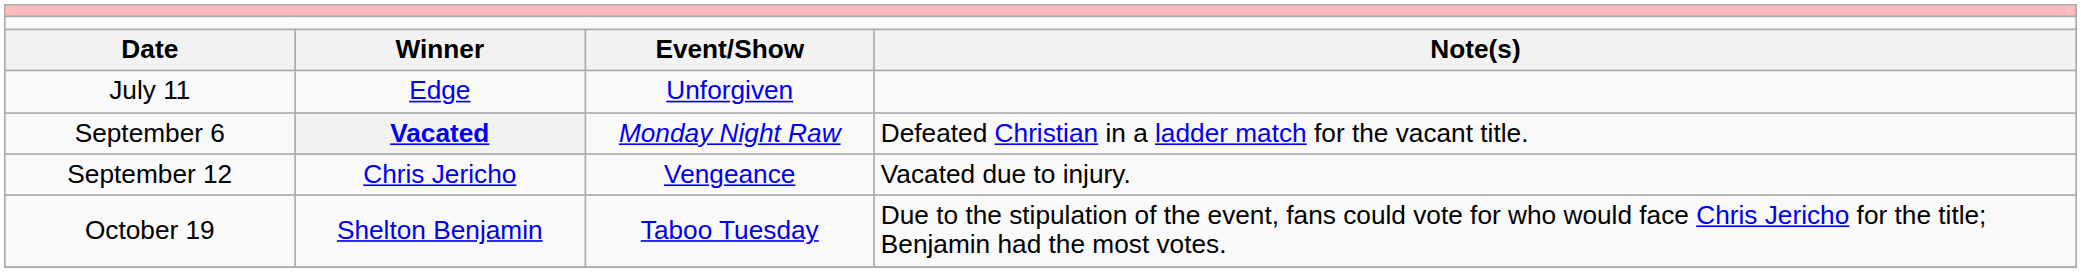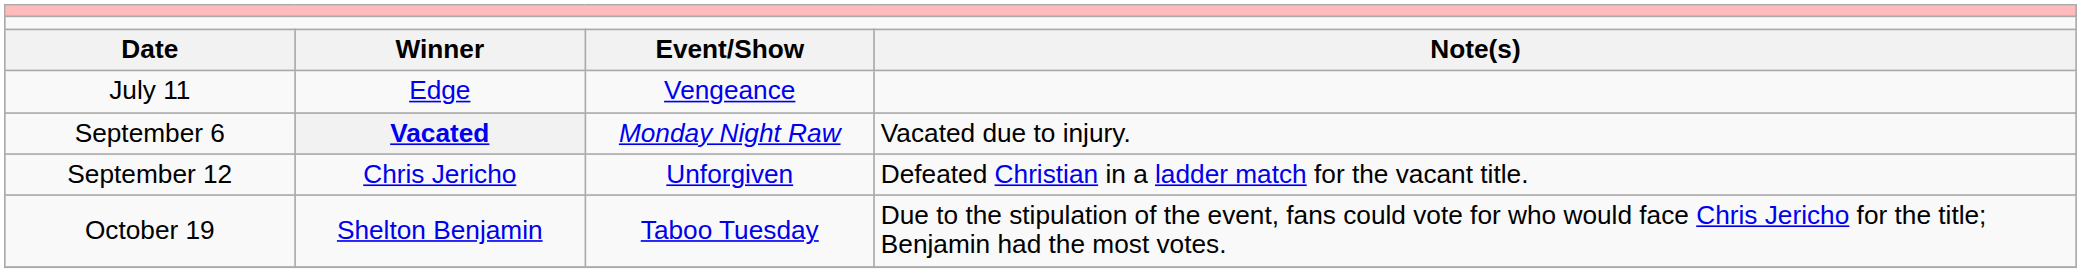 <table class="wikitable" style="text-align:center; width:100%;">
 <tr style="background:#FBB;">
 <td colspan="5"></td>
 </tr>
 <tr>
 <td colspan="5"><strong></strong></td>
 </tr>
 <tr>
 <th width=14%>Date</th>
 <th width=14%>Winner</th>
 <th width=14%>Event/Show</th>
 <th width=58%>Note(s)</th>
 </tr>
 <tr>
 <td>July 11</td>
 <td><a href='#'>Edge</a></td>
-<td><a href='#'>Unforgiven</a></td>
+<td><a href='#'>Vengeance</a></td>
 <td></td>
 </tr>
 <tr>
 <td>September 6</td>
 <th><a href='#'>Vacated</a></th>
 <td><em><a href='#'>Monday Night Raw</a></em></td>
-<td align=left>Defeated <a href='#'>Christian</a> in a <a href='#'>ladder match</a> for the vacant title.</td>
+<td align=left>Vacated due to injury.</td>
 </tr>
 <tr>
 <td>September 12</td>
 <td><a href='#'>Chris Jericho</a></td>
-<td><a href='#'>Vengeance</a></td>
-<td align=left>Vacated due to injury.</td>
+<td><a href='#'>Unforgiven</a></td>
+<td align=left>Defeated <a href='#'>Christian</a> in a <a href='#'>ladder match</a> for the vacant title.</td>
 </tr>
 <tr>
 <td>October 19</td>
 <td><a href='#'>Shelton Benjamin</a></td>
 <td><a href='#'>Taboo Tuesday</a></td>
 <td align=left>Due to the stipulation of the event, fans could vote for who would face <a href='#'>Chris Jericho</a> for the title; Benjamin had the most votes.</td>
 </tr>
 <tr>
 </tr>
 </table>
